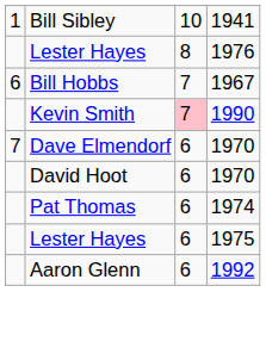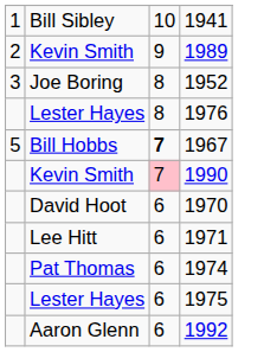 <table class="wikitable">
 <tr>
 </tr>
 <tr>
 <td>1</td>
 <td>Bill Sibley</td>
 <td>10</td>
 <td>1941</td>
 </tr>
 <tr>
+<td>2</td>
+<td><a href='#'>Kevin Smith</a></td>
+<td>9</td>
+<td><a href='#'>1989</a></td>
+</tr>
+<tr>
+<td>3</td>
+<td>Joe Boring</td>
+<td>8</td>
+<td>1952</td>
+</tr>
+<tr>
 <td></td>
 <td><a href='#'>Lester Hayes</a></td>
 <td>8</td>
 <td>1976</td>
 </tr>
 <tr>
-<td>6</td>
+<td>5</td>
 <td><a href='#'>Bill Hobbs</a></td>
-<td>7</td>
+<td><strong>7</strong></td>
 <td>1967</td>
 </tr>
 <tr>
 <td></td>
 <td><a href='#'>Kevin Smith</a></td>
 <td style="background: pink;">7</td>
 <td><a href='#'>1990</a></td>
 </tr>
 <tr>
-<td>7</td>
-<td><a href='#'>Dave Elmendorf</a></td>
+<td></td>
+<td>David Hoot</td>
 <td>6</td>
 <td>1970</td>
 </tr>
 <tr>
 <td></td>
-<td>David Hoot</td>
+<td>Lee Hitt</td>
 <td>6</td>
-<td>1970</td>
+<td>1971</td>
 </tr>
 <tr>
 <td></td>
 <td><a href='#'>Pat Thomas</a></td>
 <td>6</td>
 <td>1974</td>
 </tr>
 <tr>
 <td></td>
 <td><a href='#'>Lester Hayes</a></td>
 <td>6</td>
 <td>1975</td>
 </tr>
 <tr>
 <td></td>
 <td>Aaron Glenn</td>
 <td>6</td>
 <td><a href='#'>1992</a></td>
 </tr>
 </table>
